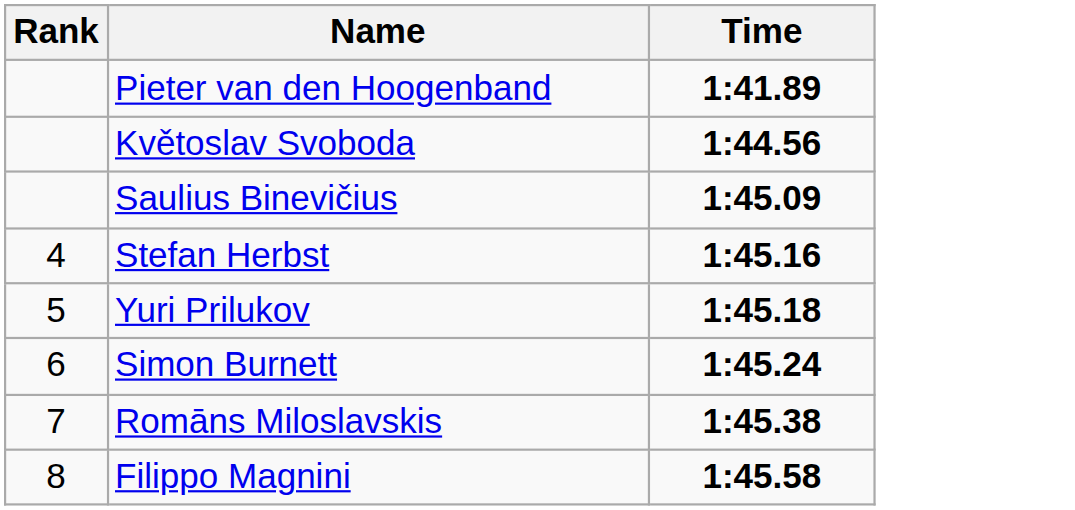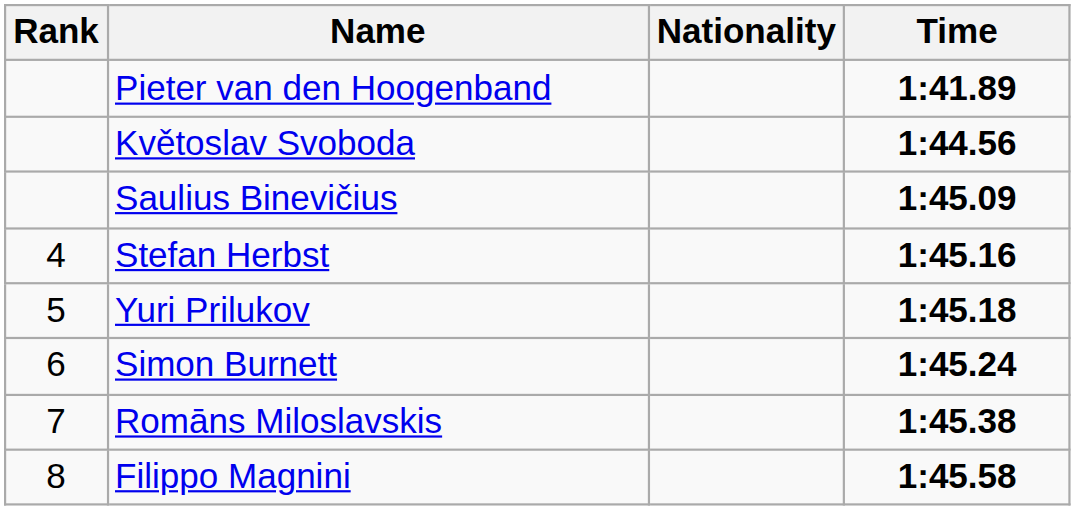 <table class="wikitable">
 <tr>
 <th>Rank</th>
 <th style="width: 15em">Name</th>
+<th>Nationality</th>
 <th style="width: 6em">Time</th>
 </tr>
 <tr>
 <td align="center"></td>
 <td><a href='#'>Pieter van den Hoogenband</a></td>
+<td></td>
 <td align="center"><strong>1:41.89</strong></td>
 </tr>
 <tr>
 <td align="center"></td>
 <td><a href='#'>Květoslav Svoboda</a></td>
+<td></td>
 <td align="center"><strong>1:44.56</strong></td>
 </tr>
 <tr>
 <td align="center"></td>
 <td><a href='#'>Saulius Binevičius</a></td>
+<td></td>
 <td align="center"><strong>1:45.09</strong></td>
 </tr>
 <tr>
 <td align="center">4</td>
 <td><a href='#'>Stefan Herbst</a></td>
+<td></td>
 <td align="center"><strong>1:45.16</strong></td>
 </tr>
 <tr>
 <td align="center">5</td>
 <td><a href='#'>Yuri Prilukov</a></td>
+<td></td>
 <td align="center"><strong>1:45.18</strong></td>
 </tr>
 <tr>
 <td align="center">6</td>
 <td><a href='#'>Simon Burnett</a></td>
+<td></td>
 <td align="center"><strong>1:45.24</strong></td>
 </tr>
 <tr>
 <td align="center">7</td>
 <td><a href='#'>Romāns Miloslavskis</a></td>
+<td></td>
 <td align="center"><strong>1:45.38</strong></td>
 </tr>
 <tr>
 <td align="center">8</td>
 <td><a href='#'>Filippo Magnini</a></td>
+<td></td>
 <td align="center"><strong>1:45.58</strong></td>
 </tr>
 </table>
